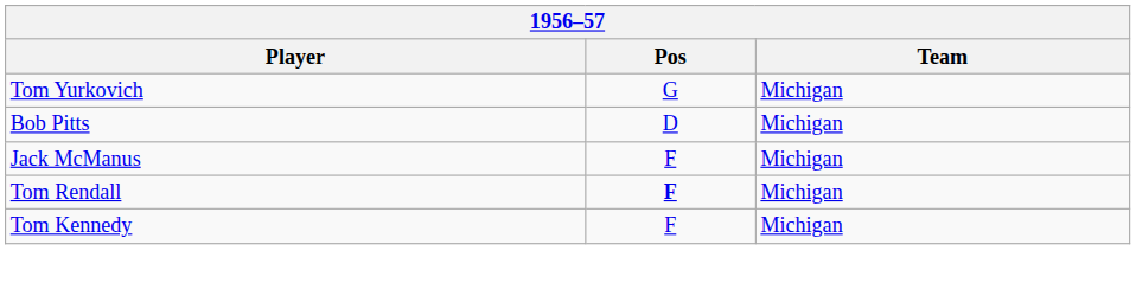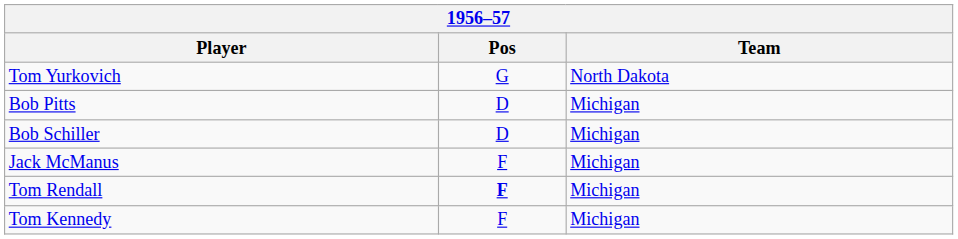 <table class="wikitable" width=95%>
 <tr>
 <th colspan=3><a href='#'>1956–57</a></th>
 </tr>
 <tr>
 <th>Player</th>
 <th>Pos</th>
 <th>Team</th>
 </tr>
 <tr>
 <td><a href='#'>Tom Yurkovich</a></td>
 <td align=center><a href='#'>G</a></td>
+<td><a href='#'>North Dakota</a></td>
+</tr>
+<tr>
+<td><a href='#'>Bob Pitts</a></td>
+<td align=center><a href='#'>D</a></td>
 <td><a href='#'>Michigan</a></td>
 </tr>
 <tr>
-<td><a href='#'>Bob Pitts</a></td>
+<td><a href='#'>Bob Schiller</a></td>
 <td align=center><a href='#'>D</a></td>
 <td><a href='#'>Michigan</a></td>
 </tr>
 <tr>
 <td><a href='#'>Jack McManus</a></td>
 <td align=center><a href='#'>F</a></td>
 <td><a href='#'>Michigan</a></td>
 </tr>
 <tr>
 <td><a href='#'>Tom Rendall</a></td>
 <td align=center><strong><a href='#'>F</a></strong></td>
 <td><a href='#'>Michigan</a></td>
 </tr>
 <tr>
 <td><a href='#'>Tom Kennedy</a></td>
 <td align=center><a href='#'>F</a></td>
 <td><a href='#'>Michigan</a></td>
 </tr>
 </table>
